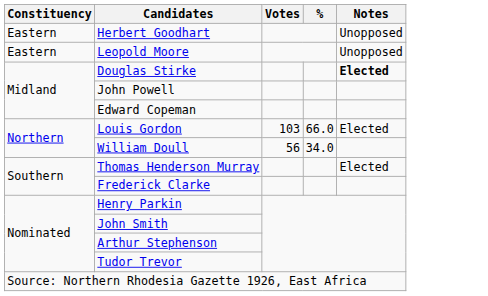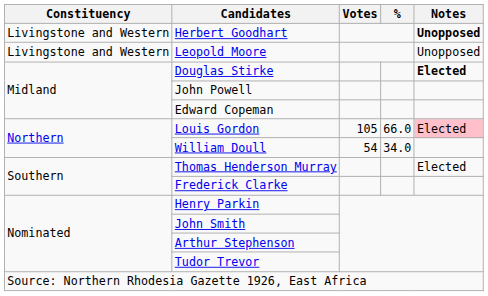 <table class=wikitable>
 <tr>
 <th>Constituency</th>
 <th>Candidates</th>
 <th>Votes</th>
 <th>%</th>
 <th>Notes</th>
 </tr>
 <tr>
-<td>Eastern</td>
+<td>Livingstone and Western</td>
 <td><a href='#'>Herbert Goodhart</a></td>
 <td colspan=2></td>
-<td>Unopposed</td>
+<td><strong>Unopposed</strong></td>
 </tr>
 <tr>
-<td>Eastern</td>
+<td>Livingstone and Western</td>
 <td><a href='#'>Leopold Moore</a></td>
 <td colspan=2></td>
 <td>Unopposed</td>
 </tr>
 <tr>
 <td rowspan=3>Midland</td>
 <td><a href='#'>Douglas Stirke</a></td>
 <td></td>
 <td></td>
 <td><strong>Elected</strong></td>
 </tr>
 <tr>
 <td>John Powell</td>
 <td></td>
 <td></td>
 <td></td>
 </tr>
 <tr>
 <td>Edward Copeman</td>
 <td></td>
 <td></td>
 <td></td>
 </tr>
 <tr>
 <td rowspan=2><a href='#'>Northern</a></td>
 <td><a href='#'>Louis Gordon</a></td>
-<td align=right>103</td>
+<td align=right>105</td>
 <td align=right>66.0</td>
-<td>Elected</td>
+<td style="background: pink;">Elected</td>
 </tr>
 <tr>
 <td><a href='#'>William Doull</a></td>
-<td align=right>56</td>
+<td align=right>54</td>
 <td align=right>34.0</td>
 <td></td>
 </tr>
 <tr>
 <td rowspan=2>Southern</td>
 <td><a href='#'>Thomas Henderson Murray</a></td>
 <td></td>
 <td></td>
 <td>Elected</td>
 </tr>
 <tr>
 <td><a href='#'>Frederick Clarke</a></td>
 <td></td>
 <td></td>
 <td></td>
 </tr>
 <tr>
 <td rowspan=4>Nominated</td>
 <td><a href='#'>Henry Parkin</a></td>
 <td rowspan=4 colspan=3></td>
 </tr>
 <tr>
 <td><a href='#'>John Smith</a></td>
 </tr>
 <tr>
 <td><a href='#'>Arthur Stephenson</a></td>
 </tr>
 <tr>
 <td><a href='#'>Tudor Trevor</a></td>
 </tr>
 <tr>
 <td colspan=5>Source: Northern Rhodesia Gazette 1926, East Africa</td>
 </tr>
 </table>
